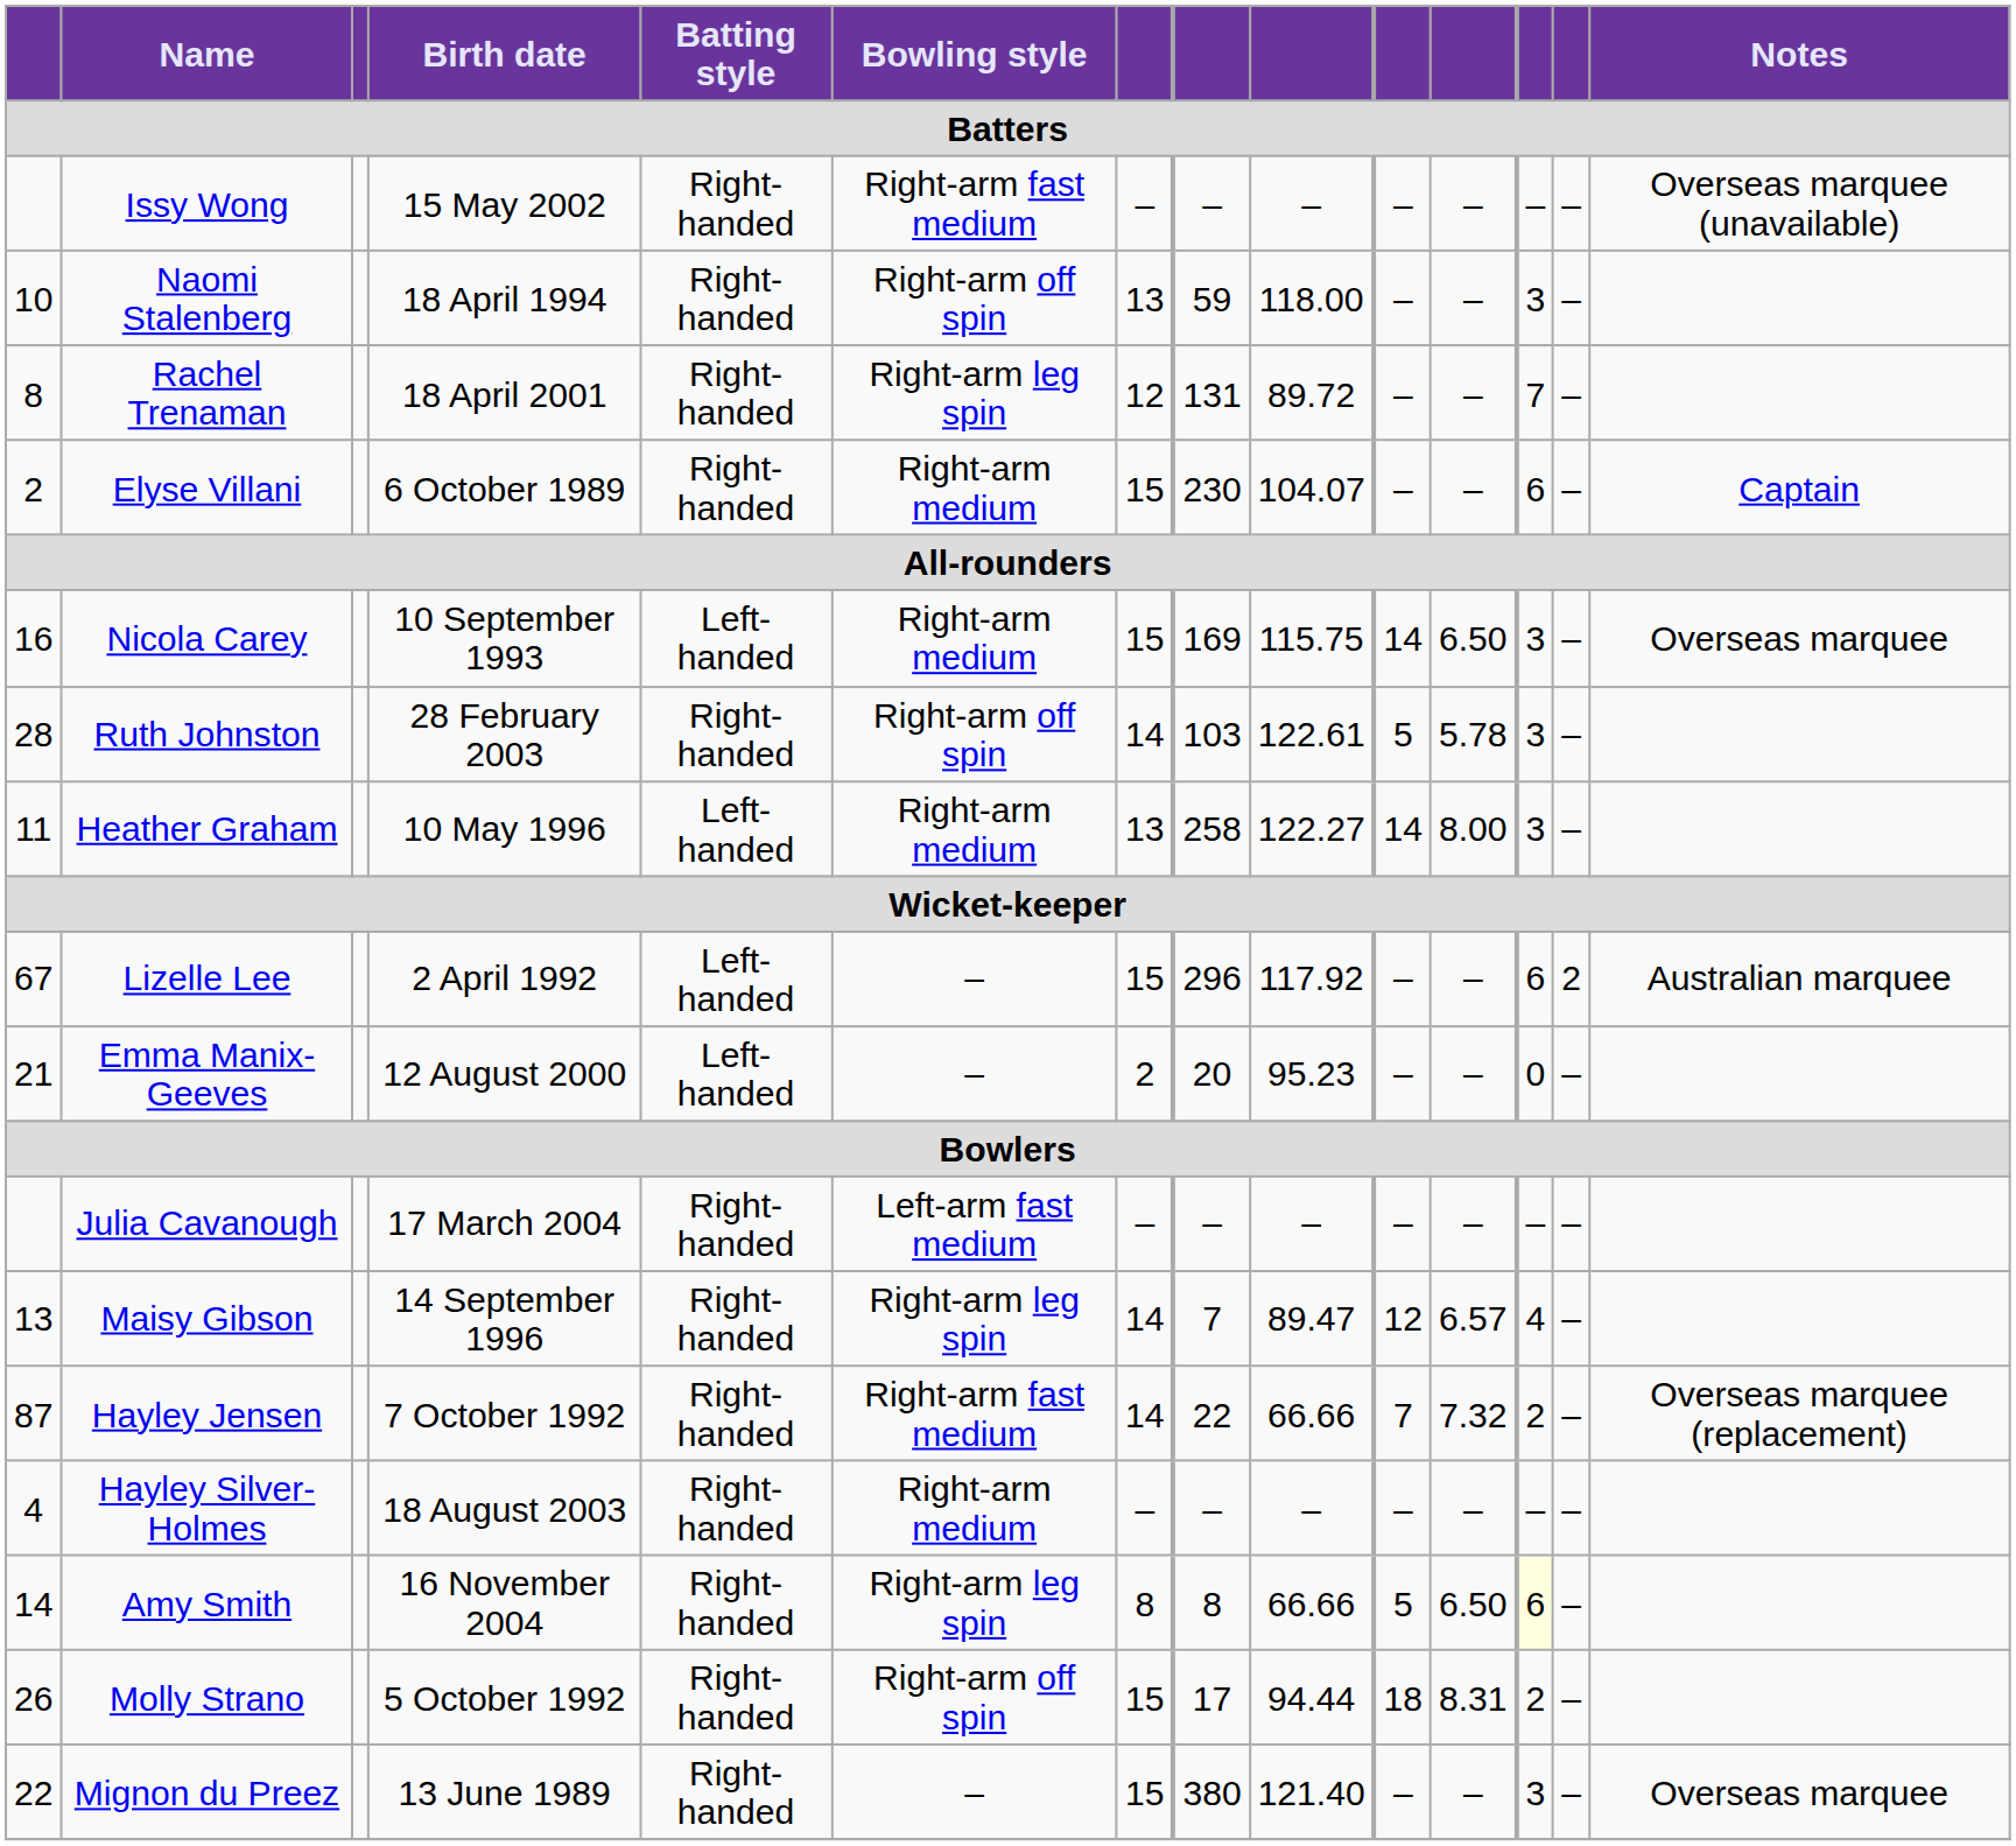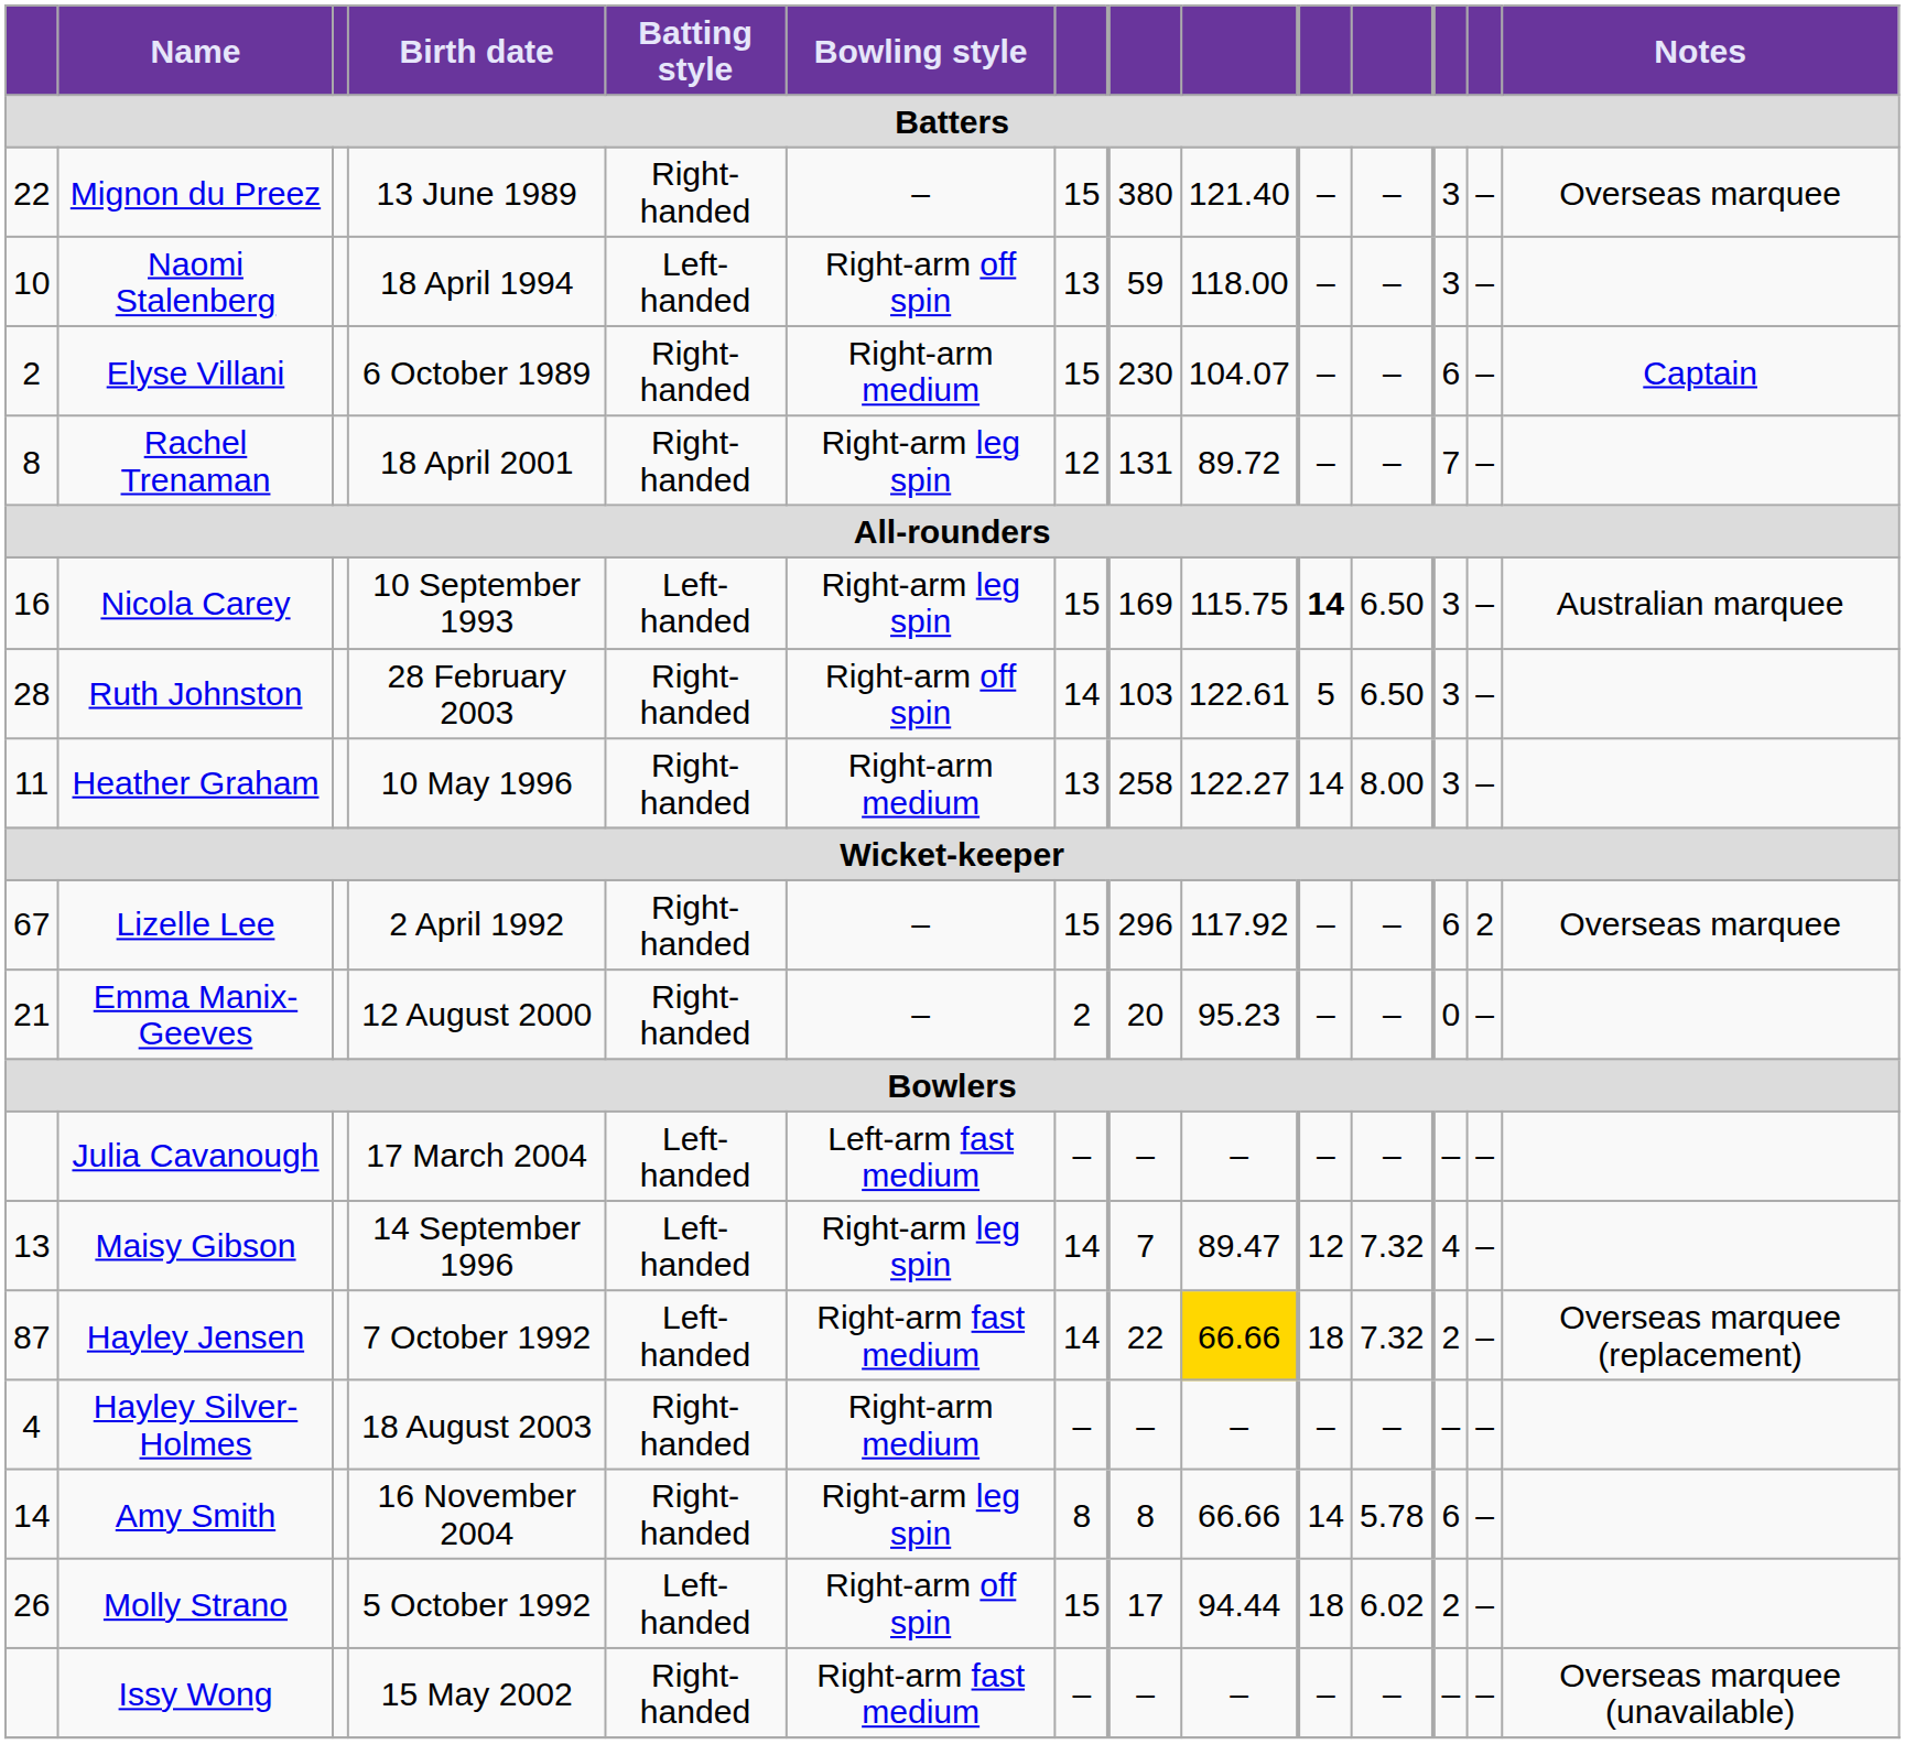 <table class="wikitable" style="font-size:95%;">
 <tr>
 <th style="background:#69359c; color:#e6e6fa;"></th>
 <th style="background:#69359c; color:#e6e6fa;">Name</th>
 <th style="background:#69359c; color:#e6e6fa;"></th>
 <th style="background:#69359c; color:#e6e6fa;">Birth date</th>
 <th style="background:#69359c; color:#e6e6fa;">Batting style</th>
 <th style="background:#69359c; color:#e6e6fa;">Bowling style</th>
 <th style="background:#69359c; color:#e6e6fa;"></th>
 <th style="background:#69359c; color:#e6e6fa; border-left-width: 2px;"></th>
 <th style="background:#69359c; color:#e6e6fa;"></th>
 <th style="background:#69359c; color:#e6e6fa; border-left-width: 2px;"></th>
 <th style="background:#69359c; color:#e6e6fa;"></th>
 <th style="background:#69359c; color:#e6e6fa; border-left-width: 2px;"></th>
 <th style="background:#69359c; color:#e6e6fa;"></th>
 <th style="background:#69359c; color:#e6e6fa;">Notes</th>
 </tr>
 <tr>
 <th colspan="14" style="background: #DCDCDC" align="center">Batters</th>
 </tr>
 <tr align="center">
+<td>22</td>
+<td><a href='#'>Mignon du Preez</a></td>
 <td></td>
-<td><a href='#'>Issy Wong</a></td>
-<td></td>
-<td>15 May 2002</td>
+<td>13 June 1989</td>
 <td>Right-handed</td>
-<td>Right-arm <a href='#'>fast medium</a></td>
 <td>–</td>
+<td>15</td>
+<td style="border-left-width: 2px">380</td>
+<td>121.40</td>
 <td style="border-left-width: 2px">–</td>
 <td>–</td>
-<td style="border-left-width: 2px">–</td>
+<td style="border-left-width: 2px">3</td>
 <td>–</td>
-<td style="border-left-width: 2px">–</td>
-<td>–</td>
-<td>Overseas marquee (unavailable)</td>
+<td>Overseas marquee</td>
 </tr>
 <tr align="center">
 <td>10</td>
 <td><a href='#'>Naomi Stalenberg</a></td>
 <td></td>
 <td>18 April 1994</td>
-<td>Right-handed</td>
+<td>Left-handed</td>
 <td>Right-arm <a href='#'>off spin</a></td>
 <td>13</td>
 <td style="border-left-width: 2px">59</td>
 <td>118.00</td>
 <td style="border-left-width: 2px">–</td>
 <td>–</td>
 <td style="border-left-width: 2px">3</td>
-<td>–</td>
-<td></td>
-</tr>
-<tr align="center">
-<td>8</td>
-<td><a href='#'>Rachel Trenaman</a></td>
-<td></td>
-<td>18 April 2001</td>
-<td>Right-handed</td>
-<td>Right-arm <a href='#'>leg spin</a></td>
-<td>12</td>
-<td style="border-left-width: 2px">131</td>
-<td>89.72</td>
-<td style="border-left-width: 2px">–</td>
-<td>–</td>
-<td style="border-left-width: 2px">7</td>
 <td>–</td>
 <td></td>
 </tr>
 <tr align="center">
 <td>2</td>
 <td><a href='#'>Elyse Villani</a></td>
 <td></td>
 <td>6 October 1989</td>
 <td>Right-handed</td>
 <td>Right-arm <a href='#'>medium</a></td>
 <td>15</td>
 <td style="border-left-width: 2px">230</td>
 <td>104.07</td>
 <td style="border-left-width: 2px">–</td>
 <td>–</td>
 <td style="border-left-width: 2px">6</td>
 <td>–</td>
 <td><a href='#'>Captain</a></td>
 </tr>
+<tr align="center">
+<td>8</td>
+<td><a href='#'>Rachel Trenaman</a></td>
+<td></td>
+<td>18 April 2001</td>
+<td>Right-handed</td>
+<td>Right-arm <a href='#'>leg spin</a></td>
+<td>12</td>
+<td style="border-left-width: 2px">131</td>
+<td>89.72</td>
+<td style="border-left-width: 2px">–</td>
+<td>–</td>
+<td style="border-left-width: 2px">7</td>
+<td>–</td>
+<td></td>
+</tr>
 <tr>
 <th colspan="14" style="background: #DCDCDC" align="center">All-rounders</th>
 </tr>
 <tr align="center">
 <td>16</td>
 <td><a href='#'>Nicola Carey</a></td>
 <td></td>
 <td>10 September 1993</td>
 <td>Left-handed</td>
-<td>Right-arm <a href='#'>medium</a></td>
+<td>Right-arm <a href='#'>leg spin</a></td>
 <td>15</td>
 <td style="border-left-width: 2px">169</td>
 <td>115.75</td>
-<td style="border-left-width: 2px">14</td>
+<td style="border-left-width: 2px"><strong>14</strong></td>
 <td>6.50</td>
 <td style="border-left-width: 2px">3</td>
 <td>–</td>
-<td>Overseas marquee</td>
+<td>Australian marquee</td>
 </tr>
 <tr align="center">
 <td>28</td>
 <td><a href='#'>Ruth Johnston</a></td>
 <td></td>
 <td>28 February 2003</td>
 <td>Right-handed</td>
 <td>Right-arm <a href='#'>off spin</a></td>
 <td>14</td>
 <td style="border-left-width: 2px">103</td>
 <td>122.61</td>
 <td style="border-left-width: 2px">5</td>
-<td>5.78</td>
+<td>6.50</td>
 <td style="border-left-width: 2px">3</td>
 <td>–</td>
 <td></td>
 </tr>
 <tr align="center">
 <td>11</td>
 <td><a href='#'>Heather Graham</a></td>
 <td></td>
 <td>10 May 1996</td>
-<td>Left-handed</td>
+<td>Right-handed</td>
 <td>Right-arm <a href='#'>medium</a></td>
 <td>13</td>
 <td style="border-left-width: 2px">258</td>
 <td>122.27</td>
 <td style="border-left-width: 2px">14</td>
 <td>8.00</td>
 <td style="border-left-width: 2px">3</td>
 <td>–</td>
 <td></td>
 </tr>
 <tr>
 <th colspan="14" style="background: #DCDCDC" align="center">Wicket-keeper</th>
 </tr>
 <tr align="center">
 <td>67</td>
 <td><a href='#'>Lizelle Lee</a></td>
 <td></td>
 <td>2 April 1992</td>
-<td>Left-handed</td>
+<td>Right-handed</td>
 <td>–</td>
 <td>15</td>
 <td style="border-left-width: 2px">296</td>
 <td>117.92</td>
 <td style="border-left-width: 2px">–</td>
 <td>–</td>
 <td style="border-left-width: 2px">6</td>
 <td>2</td>
-<td>Australian marquee</td>
+<td>Overseas marquee</td>
 </tr>
 <tr align="center">
 <td>21</td>
 <td><a href='#'>Emma Manix-Geeves</a></td>
 <td></td>
 <td>12 August 2000</td>
-<td>Left-handed</td>
+<td>Right-handed</td>
 <td>–</td>
 <td>2</td>
 <td style="border-left-width: 2px">20</td>
 <td>95.23</td>
 <td style="border-left-width: 2px">–</td>
 <td>–</td>
 <td style="border-left-width: 2px">0</td>
 <td>–</td>
 <td></td>
 </tr>
 <tr>
 <th colspan="14" style="background: #DCDCDC" align="center">Bowlers</th>
 </tr>
 <tr align="center">
 <td></td>
 <td><a href='#'>Julia Cavanough</a></td>
 <td></td>
 <td>17 March 2004</td>
-<td>Right-handed</td>
+<td>Left-handed</td>
 <td>Left-arm <a href='#'>fast medium</a></td>
 <td>–</td>
 <td style="border-left-width: 2px">–</td>
 <td>–</td>
 <td style="border-left-width: 2px">–</td>
 <td>–</td>
 <td style="border-left-width: 2px">–</td>
 <td>–</td>
 <td></td>
 </tr>
 <tr align="center">
 <td>13</td>
 <td><a href='#'>Maisy Gibson</a></td>
 <td></td>
 <td>14 September 1996</td>
-<td>Right-handed</td>
+<td>Left-handed</td>
 <td>Right-arm <a href='#'>leg spin</a></td>
 <td>14</td>
 <td style="border-left-width: 2px">7</td>
 <td>89.47</td>
 <td style="border-left-width: 2px">12</td>
-<td>6.57</td>
+<td>7.32</td>
 <td style="border-left-width: 2px">4</td>
 <td>–</td>
 <td></td>
 </tr>
 <tr align="center">
 <td>87</td>
 <td><a href='#'>Hayley Jensen</a></td>
 <td></td>
 <td>7 October 1992</td>
-<td>Right-handed</td>
+<td>Left-handed</td>
 <td>Right-arm <a href='#'>fast medium</a></td>
 <td>14</td>
 <td style="border-left-width: 2px">22</td>
-<td>66.66</td>
-<td style="border-left-width: 2px">7</td>
+<td style="background: gold;">66.66</td>
+<td style="border-left-width: 2px">18</td>
 <td>7.32</td>
 <td style="border-left-width: 2px">2</td>
 <td>–</td>
 <td>Overseas marquee (replacement)</td>
 </tr>
 <tr align="center">
 <td>4</td>
 <td><a href='#'>Hayley Silver-Holmes</a></td>
 <td></td>
 <td>18 August 2003</td>
 <td>Right-handed</td>
 <td>Right-arm <a href='#'>medium</a></td>
 <td>–</td>
 <td style="border-left-width: 2px">–</td>
 <td>–</td>
 <td style="border-left-width: 2px">–</td>
 <td>–</td>
 <td style="border-left-width: 2px">–</td>
 <td>–</td>
 <td></td>
 </tr>
 <tr align="center">
 <td>14</td>
 <td><a href='#'>Amy Smith</a></td>
 <td></td>
 <td>16 November 2004</td>
 <td>Right-handed</td>
 <td>Right-arm <a href='#'>leg spin</a></td>
 <td>8</td>
 <td style="border-left-width: 2px">8</td>
 <td>66.66</td>
-<td style="border-left-width: 2px">5</td>
-<td>6.50</td>
-<td style="background: lightyellow; border-left-width: 2px">6</td>
+<td style="border-left-width: 2px">14</td>
+<td>5.78</td>
+<td style="border-left-width: 2px">6</td>
 <td>–</td>
 <td></td>
 </tr>
 <tr align="center">
 <td>26</td>
 <td><a href='#'>Molly Strano</a></td>
 <td></td>
 <td>5 October 1992</td>
-<td>Right-handed</td>
+<td>Left-handed</td>
 <td>Right-arm <a href='#'>off spin</a></td>
 <td>15</td>
 <td style="border-left-width: 2px">17</td>
 <td>94.44</td>
 <td style="border-left-width: 2px">18</td>
-<td>8.31</td>
+<td>6.02</td>
 <td style="border-left-width: 2px">2</td>
 <td>–</td>
 <td></td>
 </tr>
 <tr align="center">
-<td>22</td>
-<td><a href='#'>Mignon du Preez</a></td>
 <td></td>
-<td>13 June 1989</td>
+<td><a href='#'>Issy Wong</a></td>
+<td></td>
+<td>15 May 2002</td>
 <td>Right-handed</td>
+<td>Right-arm <a href='#'>fast medium</a></td>
 <td>–</td>
-<td>15</td>
-<td style="border-left-width: 2px">380</td>
-<td>121.40</td>
 <td style="border-left-width: 2px">–</td>
 <td>–</td>
-<td style="border-left-width: 2px">3</td>
+<td style="border-left-width: 2px">–</td>
 <td>–</td>
-<td>Overseas marquee</td>
+<td style="border-left-width: 2px">–</td>
+<td>–</td>
+<td>Overseas marquee (unavailable)</td>
 </tr>
 <tr>
 </tr>
 </table>
